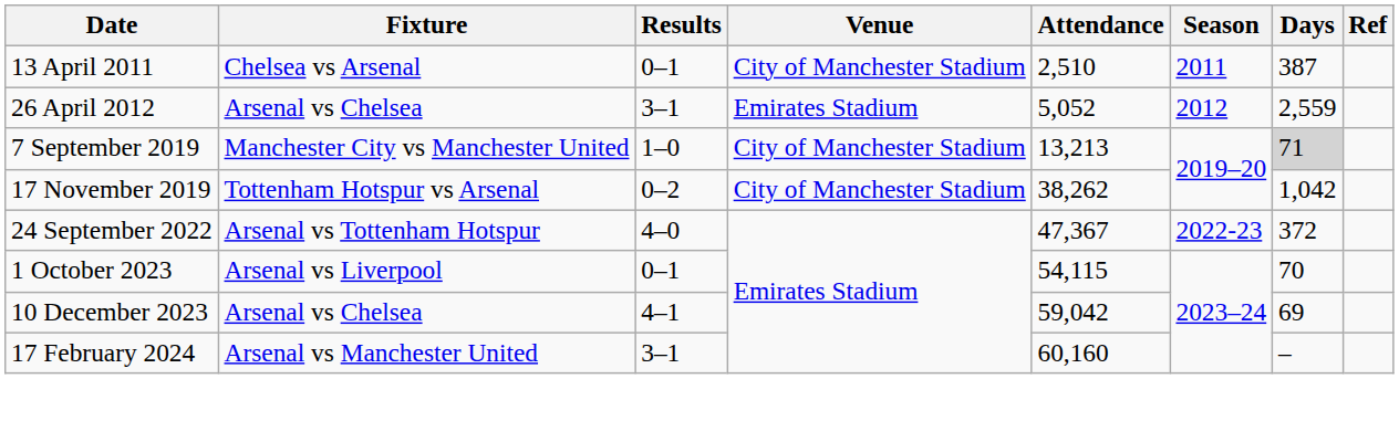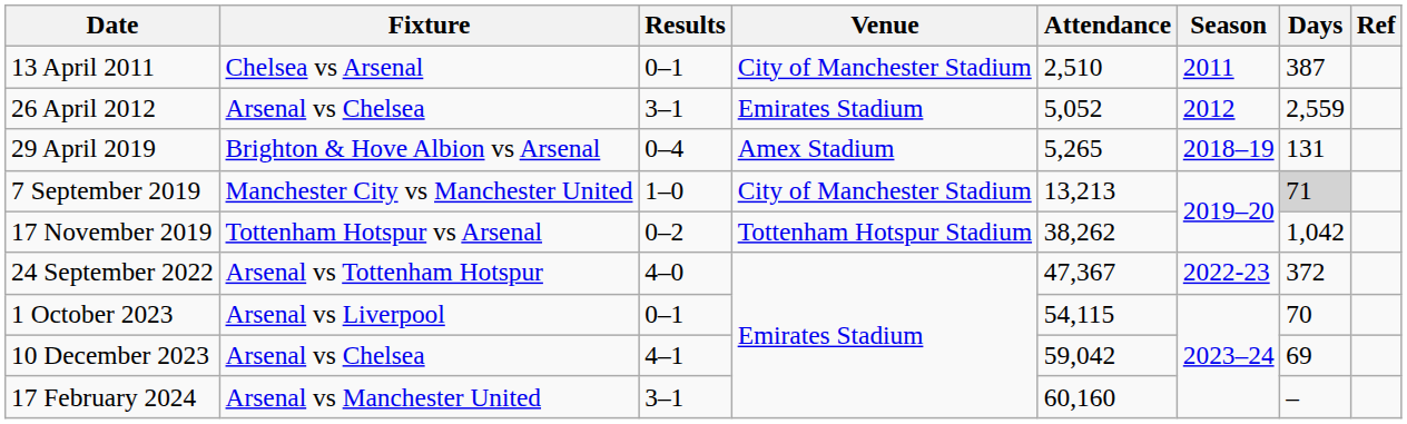 <table class="wikitable sortable" style="text-align: left">
 <tr>
 <th>Date</th>
 <th>Fixture</th>
 <th>Results</th>
 <th>Venue</th>
 <th>Attendance</th>
 <th>Season</th>
 <th>Days</th>
 <th class="unsortable">Ref</th>
 </tr>
 <tr>
 <td>13 April 2011</td>
 <td><a href='#'>Chelsea</a> vs <a href='#'>Arsenal</a></td>
 <td>0–1</td>
 <td><a href='#'>City of Manchester Stadium</a></td>
 <td>2,510</td>
 <td><a href='#'>2011</a></td>
 <td>387</td>
 <td></td>
 </tr>
 <tr>
 <td>26 April 2012</td>
 <td><a href='#'>Arsenal</a> vs <a href='#'>Chelsea</a></td>
 <td>3–1</td>
 <td><a href='#'>Emirates Stadium</a></td>
 <td>5,052</td>
 <td><a href='#'>2012</a></td>
 <td>2,559</td>
 <td></td>
 </tr>
 <tr>
+<td>29 April 2019</td>
+<td><a href='#'>Brighton & Hove Albion</a> vs <a href='#'>Arsenal</a></td>
+<td>0–4</td>
+<td><a href='#'>Amex Stadium</a></td>
+<td>5,265</td>
+<td><a href='#'>2018–19</a></td>
+<td>131</td>
+<td></td>
+</tr>
+<tr>
 <td>7 September 2019</td>
 <td><a href='#'>Manchester City</a> vs <a href='#'>Manchester United</a></td>
 <td>1–0</td>
 <td><a href='#'>City of Manchester Stadium</a></td>
 <td>13,213</td>
 <td rowspan=2><a href='#'>2019–20</a></td>
 <td style="background: lightgrey;">71</td>
 <td></td>
 </tr>
 <tr>
 <td>17 November 2019</td>
 <td><a href='#'>Tottenham Hotspur</a> vs <a href='#'>Arsenal</a></td>
 <td>0–2</td>
-<td><a href='#'>City of Manchester Stadium</a></td>
+<td><a href='#'>Tottenham Hotspur Stadium</a></td>
 <td>38,262</td>
 <td>1,042</td>
 <td><br></td>
 </tr>
 <tr>
 <td>24 September 2022</td>
 <td><a href='#'>Arsenal</a> vs <a href='#'>Tottenham Hotspur</a></td>
 <td>4–0</td>
 <td rowspan="4"><a href='#'>Emirates Stadium</a></td>
 <td>47,367</td>
 <td><a href='#'>2022-23</a></td>
 <td>372</td>
 <td></td>
 </tr>
 <tr>
 <td>1 October 2023</td>
 <td><a href='#'>Arsenal</a> vs <a href='#'>Liverpool</a></td>
 <td>0–1</td>
 <td>54,115</td>
 <td rowspan="3"><a href='#'>2023–24</a></td>
 <td>70</td>
 <td></td>
 </tr>
 <tr>
 <td>10 December 2023</td>
 <td><a href='#'>Arsenal</a> vs <a href='#'>Chelsea</a></td>
 <td>4–1</td>
 <td>59,042</td>
 <td>69</td>
 <td></td>
 </tr>
 <tr>
 <td>17 February 2024</td>
 <td><a href='#'>Arsenal</a> vs <a href='#'>Manchester United</a></td>
 <td>3–1</td>
 <td>60,160</td>
 <td>–</td>
 <td></td>
 </tr>
 </table>
